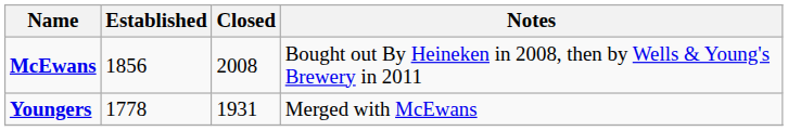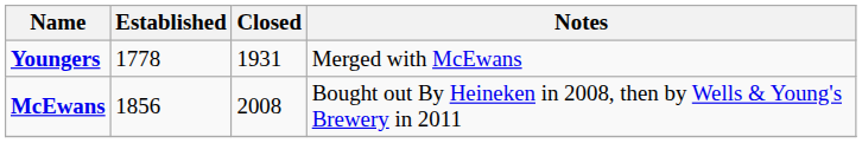 <table class="wikitable" border="1">
 <tr>
 <th>Name</th>
 <th>Established</th>
 <th>Closed</th>
 <th>Notes</th>
 </tr>
 <tr>
+<td><strong><a href='#'>Youngers</a></strong></td>
+<td>1778</td>
+<td>1931</td>
+<td>Merged with <a href='#'>McEwans</a></td>
+</tr>
+<tr>
 <td><strong><a href='#'>McEwans</a></strong></td>
 <td>1856</td>
 <td>2008</td>
 <td>Bought out By <a href='#'>Heineken</a> in 2008, then by <a href='#'>Wells & Young's Brewery</a> in 2011</td>
 </tr>
 <tr>
-<td><strong><a href='#'>Youngers</a></strong></td>
-<td>1778</td>
-<td>1931</td>
-<td>Merged with <a href='#'>McEwans</a></td>
-</tr>
-<tr>
 </tr>
 </table>
